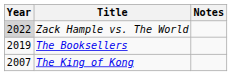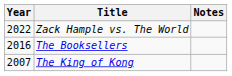 <table class="wikitable">
 <tr>
 <th>Year</th>
 <th>Title</th>
 <th>Notes</th>
 </tr>
 <tr>
-<td style="background: lightgrey;">2022</td>
+<td>2022</td>
 <td><em>Zack Hample vs. The World</em></td>
 <td></td>
 </tr>
 <tr>
-<td>2019</td>
+<td>2016</td>
 <td><em><a href='#'>The Booksellers</a></em></td>
 <td></td>
 </tr>
 <tr>
 <td>2007</td>
 <td><em><a href='#'>The King of Kong</a></em></td>
 <td></td>
 </tr>
 </table>
